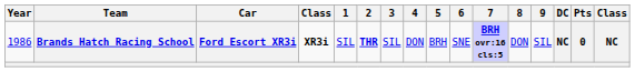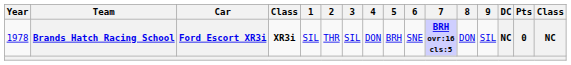 <table class="wikitable" style="text-align:center; font-size:85%">
 <tr>
 <th>Year</th>
 <th>Team</th>
 <th>Car</th>
 <th>Class</th>
 <th>1</th>
 <th>2</th>
 <th>3</th>
 <th>4</th>
 <th>5</th>
 <th>6</th>
 <th>7</th>
 <th>8</th>
 <th>9</th>
 <th>DC</th>
 <th>Pts</th>
 <th>Class</th>
 </tr>
 <tr>
-<td><a href='#'>1986</a></td>
+<td><a href='#'>1978</a></td>
 <th><a href='#'>Brands Hatch Racing School</a></th>
 <th><a href='#'>Ford Escort XR3i</a></th>
 <td align=center><strong><span>XR3i</span></strong></td>
 <td><a href='#'>SIL</a></td>
-<td><strong><a href='#'>THR</a></strong></td>
+<td><a href='#'>THR</a></td>
 <td><a href='#'>SIL</a></td>
 <td><a href='#'>DON</a></td>
 <td><a href='#'>BRH</a></td>
 <td><a href='#'>SNE</a></td>
 <td style="background:#CFCFFF;"><strong><a href='#'>BRH</a><br><small>ovr:16<br>cls:5</small></strong></td>
 <td><a href='#'>DON</a></td>
 <td><a href='#'>SIL</a></td>
 <th>NC</th>
 <th>0</th>
 <th>NC</th>
 </tr>
 <tr>
 <th colspan="16"></th>
 </tr>
 </table>
